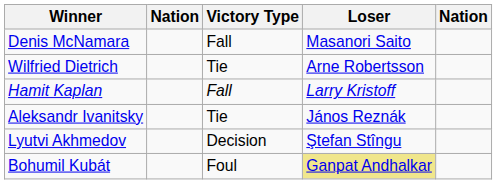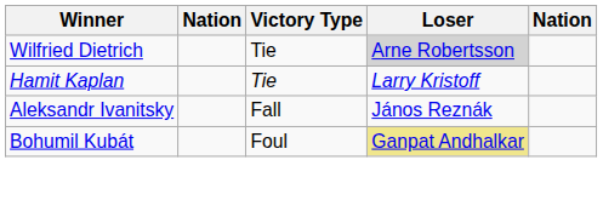 <table class="wikitable sortable" style="text-align:left;">
 <tr>
 <th>Winner</th>
 <th>Nation</th>
 <th>Victory Type</th>
 <th>Loser</th>
 <th>Nation</th>
 </tr>
 <tr>
-<td><a href='#'>Denis McNamara</a></td>
-<td></td>
-<td>Fall</td>
-<td><a href='#'>Masanori Saito</a></td>
-<td></td>
-</tr>
-<tr>
 <td><a href='#'>Wilfried Dietrich</a></td>
 <td></td>
 <td>Tie</td>
-<td><a href='#'>Arne Robertsson</a></td>
+<td style="background: lightgrey;"><a href='#'>Arne Robertsson</a></td>
 <td></td>
 </tr>
 <tr style="font-style: italic">
 <td><a href='#'>Hamit Kaplan</a></td>
 <td></td>
-<td>Fall</td>
+<td>Tie</td>
 <td><a href='#'>Larry Kristoff</a></td>
 <td></td>
 </tr>
 <tr>
 <td><a href='#'>Aleksandr Ivanitsky</a></td>
 <td></td>
-<td>Tie</td>
+<td>Fall</td>
 <td><a href='#'>János Reznák</a></td>
-<td></td>
-</tr>
-<tr>
-<td><a href='#'>Lyutvi Akhmedov</a></td>
-<td></td>
-<td>Decision</td>
-<td><a href='#'>Ştefan Stîngu</a></td>
 <td></td>
 </tr>
 <tr>
 <td><a href='#'>Bohumil Kubát</a></td>
 <td></td>
 <td>Foul</td>
 <td style="background: khaki;"><a href='#'>Ganpat Andhalkar</a></td>
 <td></td>
 </tr>
 </table>
